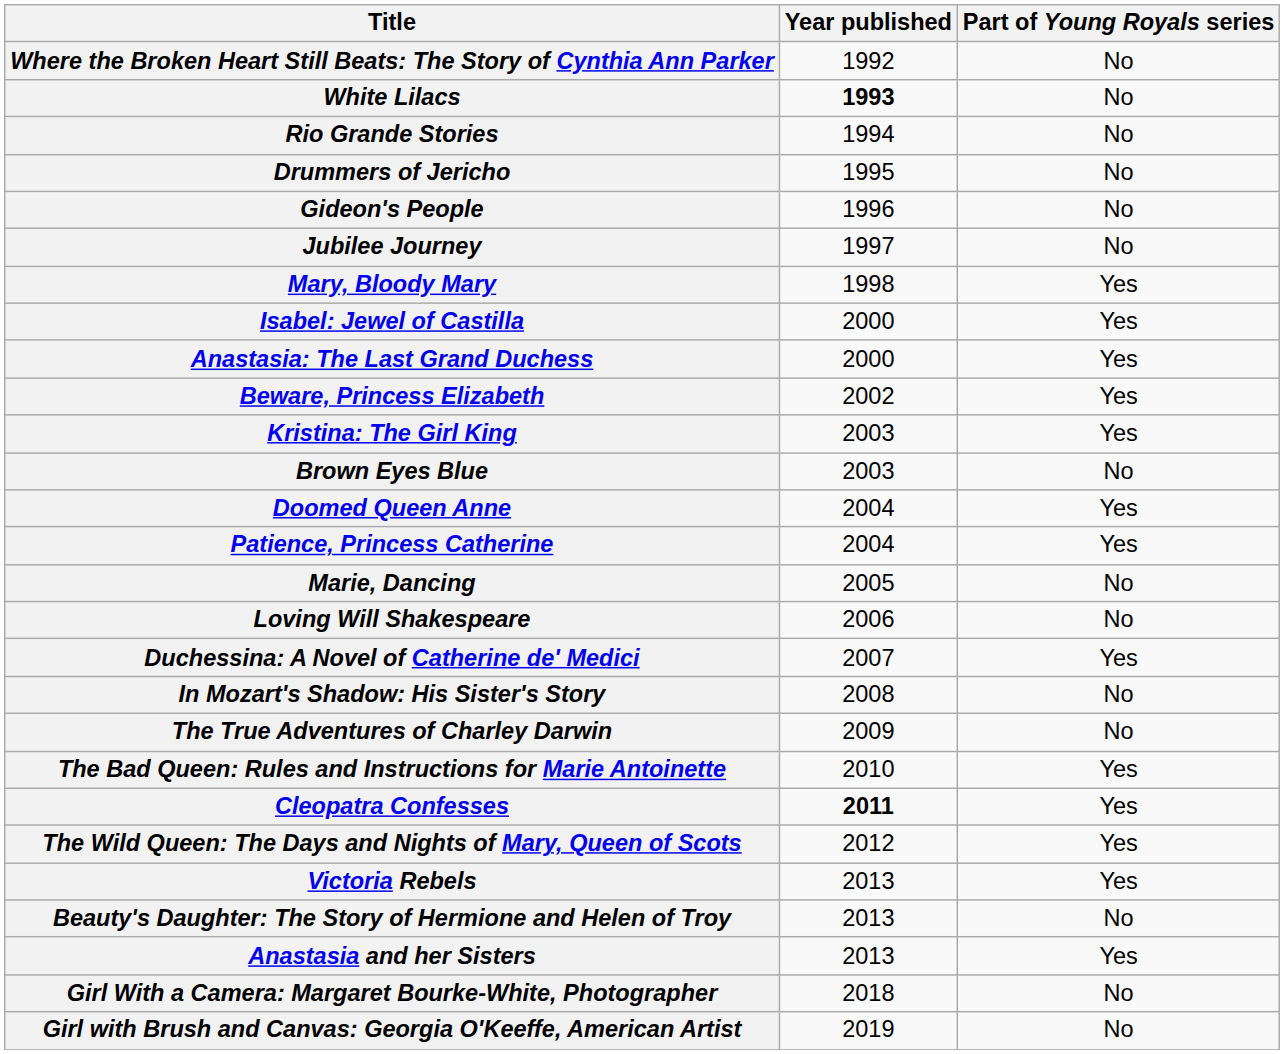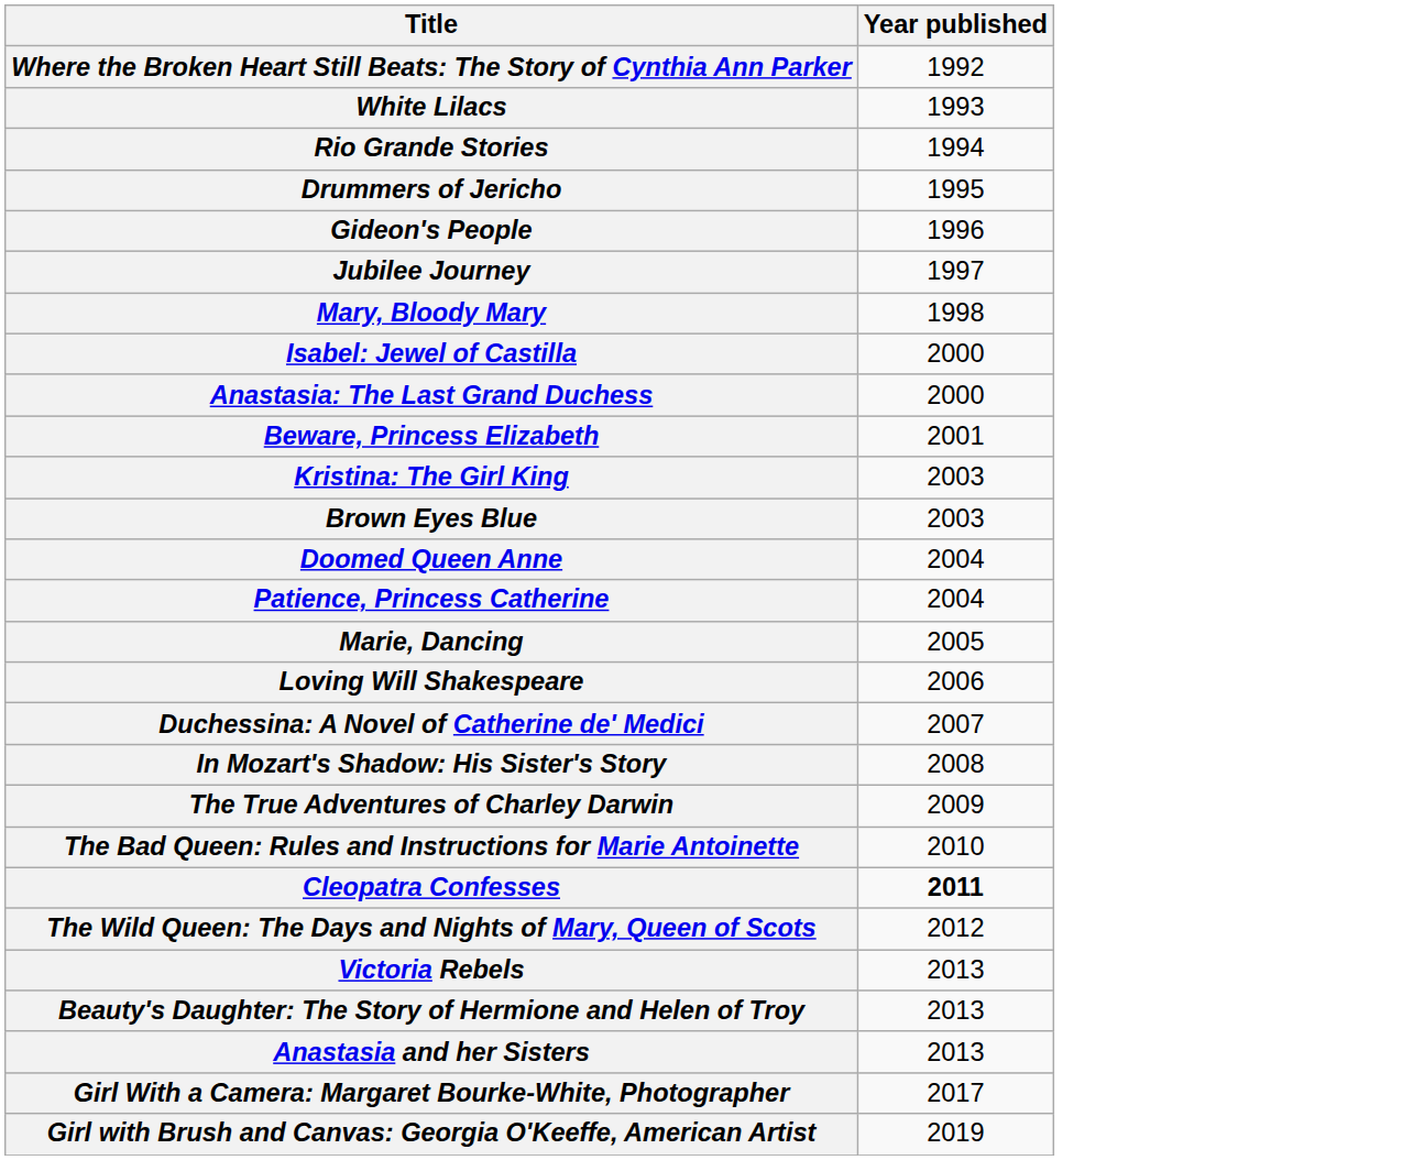 <table class="wikitable plainrowheaders sortable" style="text-align:center;">
 <tr>
 <th class="col">Title</th>
 <th class="col">Year published</th>
-<th class="col">Part of <em>Young Royals</em> series</th>
 </tr>
 <tr>
 <th scope="row"><em>Where the Broken Heart Still Beats: The Story of <a href='#'>Cynthia Ann Parker</a></em></th>
 <td>1992</td>
-<td>No</td>
 </tr>
 <tr>
 <th scope="row"><em>White Lilacs</em></th>
-<td><strong>1993</strong></td>
-<td>No</td>
+<td>1993</td>
 </tr>
 <tr>
 <th scope="row"><em>Rio Grande Stories</em></th>
 <td>1994</td>
-<td>No</td>
 </tr>
 <tr>
 <th scope="row"><em>Drummers of Jericho</em></th>
 <td>1995</td>
-<td>No</td>
 </tr>
 <tr>
 <th scope="row"><em>Gideon's People</em></th>
 <td>1996</td>
-<td>No</td>
 </tr>
 <tr>
 <th scope="row"><em>Jubilee Journey</em></th>
 <td>1997</td>
-<td>No</td>
 </tr>
 <tr>
 <th scope="row"><em><a href='#'>Mary, Bloody Mary</a></em></th>
 <td>1998</td>
-<td>Yes</td>
 </tr>
 <tr>
 <th scope="row"><em><a href='#'>Isabel: Jewel of Castilla</a></em></th>
 <td>2000</td>
-<td>Yes</td>
 </tr>
 <tr>
 <th scope="row"><em><a href='#'>Anastasia: The Last Grand Duchess</a></em></th>
 <td>2000</td>
-<td>Yes</td>
 </tr>
 <tr>
 <th scope="row"><em><a href='#'>Beware, Princess Elizabeth</a></em></th>
-<td>2002</td>
-<td>Yes</td>
+<td>2001</td>
 </tr>
 <tr>
 <th scope="row"><em><a href='#'>Kristina: The Girl King</a></em></th>
 <td>2003</td>
-<td>Yes</td>
 </tr>
 <tr>
 <th scope="row"><em>Brown Eyes Blue</em></th>
 <td>2003</td>
-<td>No</td>
 </tr>
 <tr>
 <th scope="row"><em><a href='#'>Doomed Queen Anne</a></em></th>
 <td>2004</td>
-<td>Yes</td>
 </tr>
 <tr>
 <th scope="row"><em><a href='#'>Patience, Princess Catherine</a></em></th>
 <td>2004</td>
-<td>Yes</td>
 </tr>
 <tr>
 <th scope="row"><em>Marie, Dancing</em></th>
 <td>2005</td>
-<td>No</td>
 </tr>
 <tr>
 <th scope="row"><em>Loving Will Shakespeare</em></th>
 <td>2006</td>
-<td>No</td>
 </tr>
 <tr>
 <th scope="row"><em>Duchessina: A Novel of <a href='#'>Catherine de' Medici</a></em></th>
 <td>2007</td>
-<td>Yes</td>
 </tr>
 <tr>
 <th scope="row"><em>In Mozart's Shadow: His Sister's Story</em></th>
 <td>2008</td>
-<td>No</td>
 </tr>
 <tr>
 <th scope="row"><em>The True Adventures of Charley Darwin</em></th>
 <td>2009</td>
-<td>No</td>
 </tr>
 <tr>
 <th scope="row"><em>The Bad Queen: Rules and Instructions for <a href='#'>Marie Antoinette</a></em></th>
 <td>2010</td>
-<td>Yes</td>
 </tr>
 <tr>
 <th scope="row"><em><a href='#'>Cleopatra Confesses</a></em></th>
 <td><strong>2011</strong></td>
-<td>Yes</td>
 </tr>
 <tr>
 <th scope="row"><em>The Wild Queen: The Days and Nights of <a href='#'>Mary, Queen of Scots</a></em></th>
 <td>2012</td>
-<td>Yes</td>
 </tr>
 <tr>
 <th scope="row"><em><a href='#'>Victoria</a> Rebels</em></th>
 <td>2013</td>
-<td>Yes</td>
 </tr>
 <tr>
 <th scope="row"><em>Beauty's Daughter: The Story of Hermione and Helen of Troy</em></th>
 <td>2013</td>
-<td>No</td>
 </tr>
 <tr>
 <th scope="row"><em><a href='#'>Anastasia</a> and her Sisters</em></th>
 <td>2013</td>
-<td>Yes</td>
 </tr>
 <tr>
 <th scope="row"><em>Girl With a Camera: Margaret Bourke-White, Photographer</em></th>
-<td>2018</td>
-<td>No</td>
+<td>2017</td>
 </tr>
 <tr>
 <th scope="row"><em>Girl with Brush and Canvas: Georgia O'Keeffe, American Artist</em></th>
 <td>2019</td>
-<td>No</td>
 </tr>
 </table>
